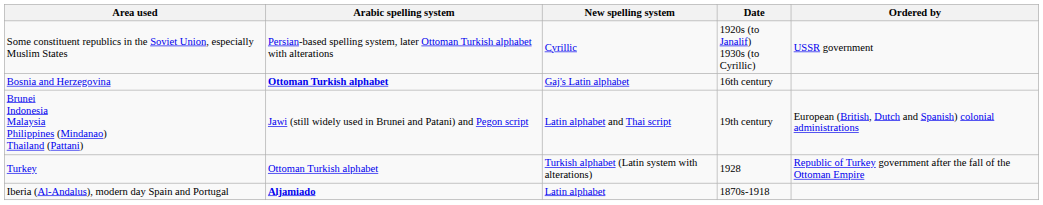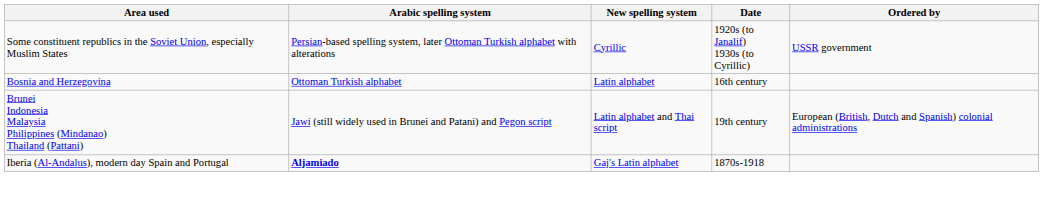 <table class="wikitable">
 <tr>
 <th>Area used</th>
 <th>Arabic spelling system</th>
 <th>New spelling system</th>
 <th>Date</th>
 <th>Ordered by</th>
 </tr>
 <tr>
 <td>Some constituent republics in the <a href='#'>Soviet Union</a>, especially Muslim States</td>
 <td><a href='#'>Persian</a>-based spelling system, later <a href='#'>Ottoman Turkish alphabet</a> with alterations</td>
 <td><a href='#'>Cyrillic</a></td>
 <td>1920s (to <a href='#'>Janalif</a>)<br>1930s (to Cyrillic)</td>
 <td><a href='#'>USSR</a> government</td>
 </tr>
 <tr>
 <td><a href='#'>Bosnia and Herzegovina</a></td>
-<td><strong><a href='#'>Ottoman Turkish alphabet</a></strong></td>
-<td><a href='#'>Gaj's Latin alphabet</a></td>
+<td><a href='#'>Ottoman Turkish alphabet</a></td>
+<td><a href='#'>Latin alphabet</a></td>
 <td>16th century</td>
 <td></td>
 </tr>
 <tr>
 <td><a href='#'>Brunei</a><br><a href='#'>Indonesia</a><br><a href='#'>Malaysia</a><br><a href='#'>Philippines</a> (<a href='#'>Mindanao</a>)<br><a href='#'>Thailand</a> (<a href='#'>Pattani</a>)</td>
 <td><a href='#'>Jawi</a> (still widely used in Brunei and Patani) and <a href='#'>Pegon script</a></td>
 <td><a href='#'>Latin alphabet</a> and <a href='#'>Thai script</a></td>
 <td>19th century</td>
 <td>European (<a href='#'>British</a>, <a href='#'>Dutch</a> and <a href='#'>Spanish</a>) <a href='#'>colonial administrations</a></td>
 </tr>
 <tr>
-<td><a href='#'>Turkey</a></td>
-<td><a href='#'>Ottoman Turkish alphabet</a></td>
-<td><a href='#'>Turkish alphabet</a> (Latin system with alterations)</td>
-<td>1928</td>
-<td><a href='#'>Republic of Turkey</a> government after the fall of the <a href='#'>Ottoman Empire</a></td>
-</tr>
-<tr>
 <td>Iberia (<a href='#'>Al-Andalus</a>), modern day Spain and Portugal</td>
 <td><strong><a href='#'>Aljamiado</a></strong></td>
-<td><a href='#'>Latin alphabet</a></td>
+<td><a href='#'>Gaj's Latin alphabet</a></td>
 <td>1870s-1918</td>
 <td></td>
 </tr>
 </table>
